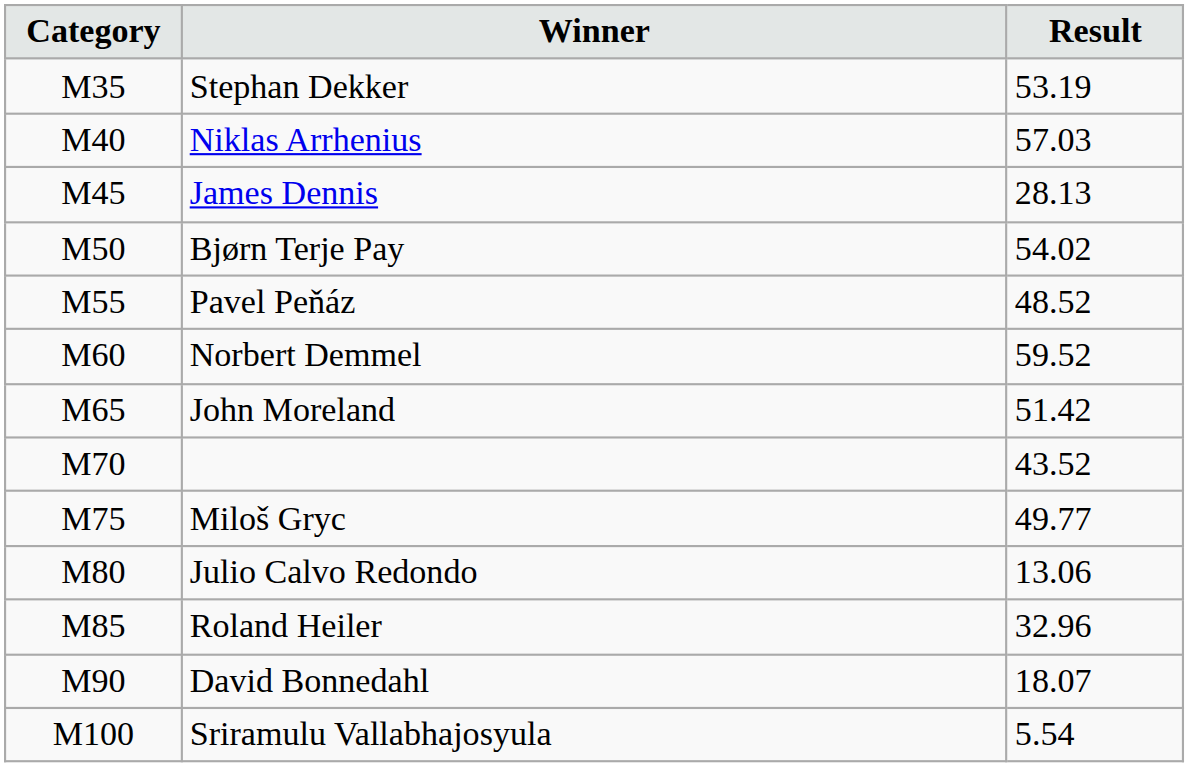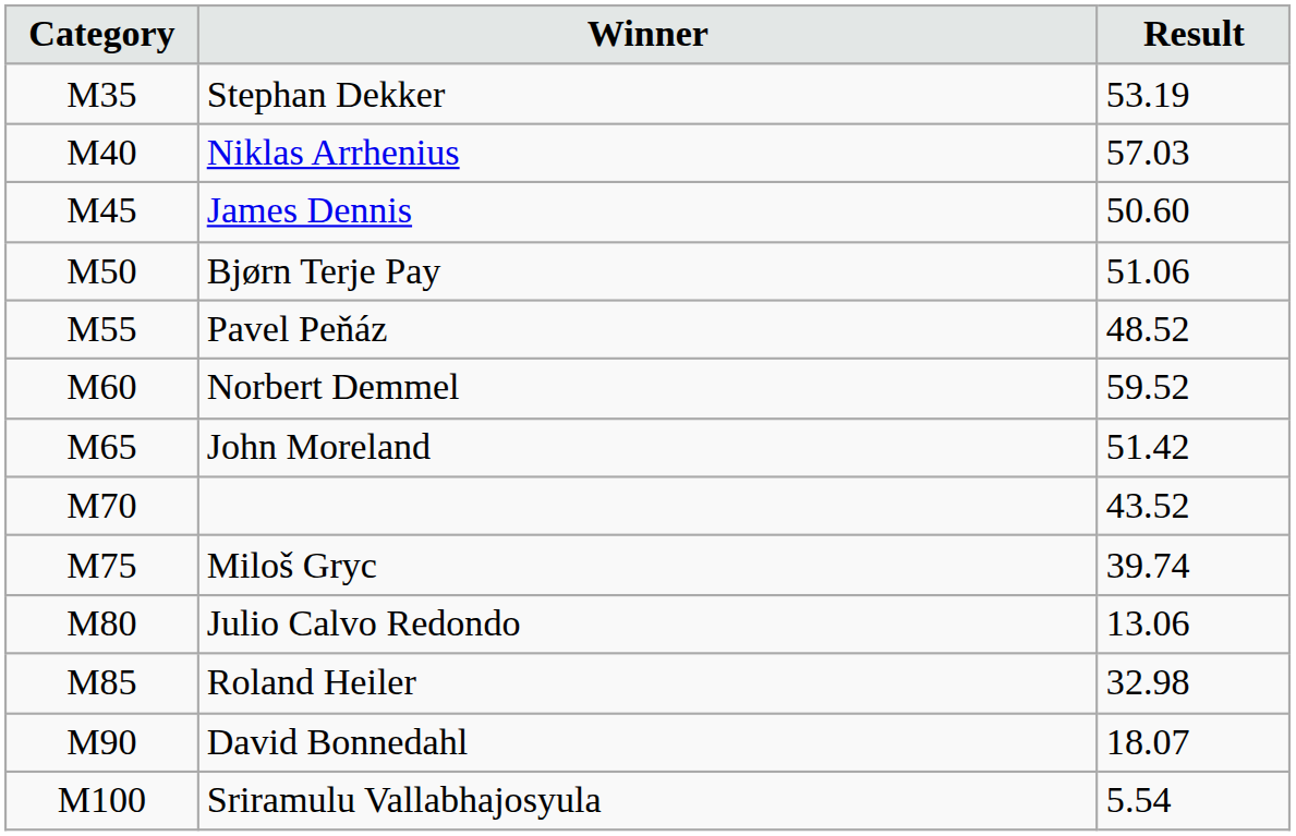 <table class="wikitable" width=35%>
 <tr>
 <td width=15% align="center" bgcolor=#E3E7E6><strong>Category</strong></td>
 <td align="center" bgcolor=#E3E7E6> <strong>Winner</strong></td>
 <td width=15% align="center" bgcolor=#E3E7E6><strong>Result</strong></td>
 </tr>
 <tr>
 <td align="center">M35</td>
 <td> Stephan Dekker</td>
 <td>53.19</td>
 </tr>
 <tr>
 <td align="center">M40</td>
 <td> <a href='#'>Niklas Arrhenius</a></td>
 <td>57.03</td>
 </tr>
 <tr>
 <td align="center">M45</td>
 <td> <a href='#'>James Dennis</a></td>
-<td>28.13</td>
+<td>50.60</td>
 </tr>
 <tr>
 <td align="center">M50</td>
 <td> Bjørn Terje Pay</td>
-<td>54.02</td>
+<td>51.06</td>
 </tr>
 <tr>
 <td align="center">M55</td>
 <td> Pavel Peňáz</td>
 <td>48.52</td>
 </tr>
 <tr>
 <td align="center">M60</td>
 <td> Norbert Demmel</td>
 <td>59.52</td>
 </tr>
 <tr>
 <td align="center">M65</td>
 <td> John Moreland</td>
 <td>51.42</td>
 </tr>
 <tr>
 <td align="center">M70</td>
 <td> </td>
 <td>43.52</td>
 </tr>
 <tr>
 <td align="center">M75</td>
 <td> Miloš Gryc</td>
-<td>49.77</td>
+<td>39.74</td>
 </tr>
 <tr>
 <td align="center">M80</td>
 <td> Julio Calvo Redondo</td>
 <td>13.06</td>
 </tr>
 <tr>
 <td align="center">M85</td>
 <td> Roland Heiler</td>
-<td>32.96</td>
+<td>32.98</td>
 </tr>
 <tr>
 <td align="center">M90</td>
 <td> David Bonnedahl</td>
 <td>18.07</td>
 </tr>
 <tr>
 <td align="center">M100</td>
 <td> Sriramulu Vallabhajosyula</td>
 <td>5.54</td>
 </tr>
 </table>
